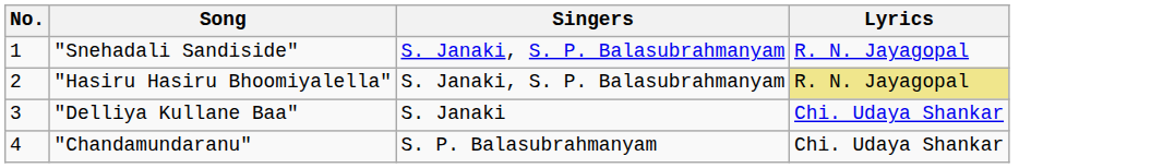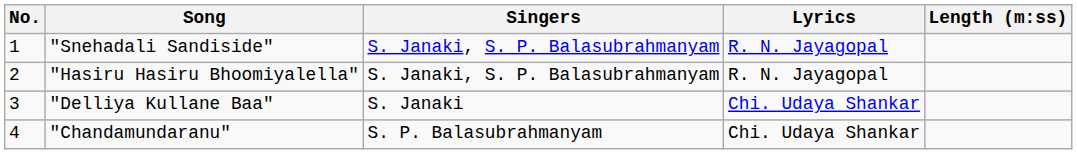 <table class="wikitable" style="font-size:95%;">
 <tr>
 <th>No.</th>
 <th>Song</th>
 <th>Singers</th>
 <th>Lyrics</th>
+<th>Length (m:ss)</th>
 </tr>
 <tr>
 <td>1</td>
 <td>"Snehadali Sandiside"</td>
 <td><a href='#'>S. Janaki</a>, <a href='#'>S. P. Balasubrahmanyam</a></td>
 <td><a href='#'>R. N. Jayagopal</a></td>
+<td></td>
 </tr>
 <tr>
 <td>2</td>
 <td>"Hasiru Hasiru Bhoomiyalella"</td>
 <td>S. Janaki, S. P. Balasubrahmanyam</td>
-<td style="background: khaki;">R. N. Jayagopal</td>
+<td>R. N. Jayagopal</td>
+<td></td>
 </tr>
 <tr>
 <td>3</td>
 <td>"Delliya Kullane Baa"</td>
 <td>S. Janaki</td>
 <td><a href='#'>Chi. Udaya Shankar</a></td>
+<td></td>
 </tr>
 <tr>
 <td>4</td>
 <td>"Chandamundaranu"</td>
 <td>S. P. Balasubrahmanyam</td>
 <td>Chi. Udaya Shankar</td>
+<td></td>
 </tr>
 </table>
